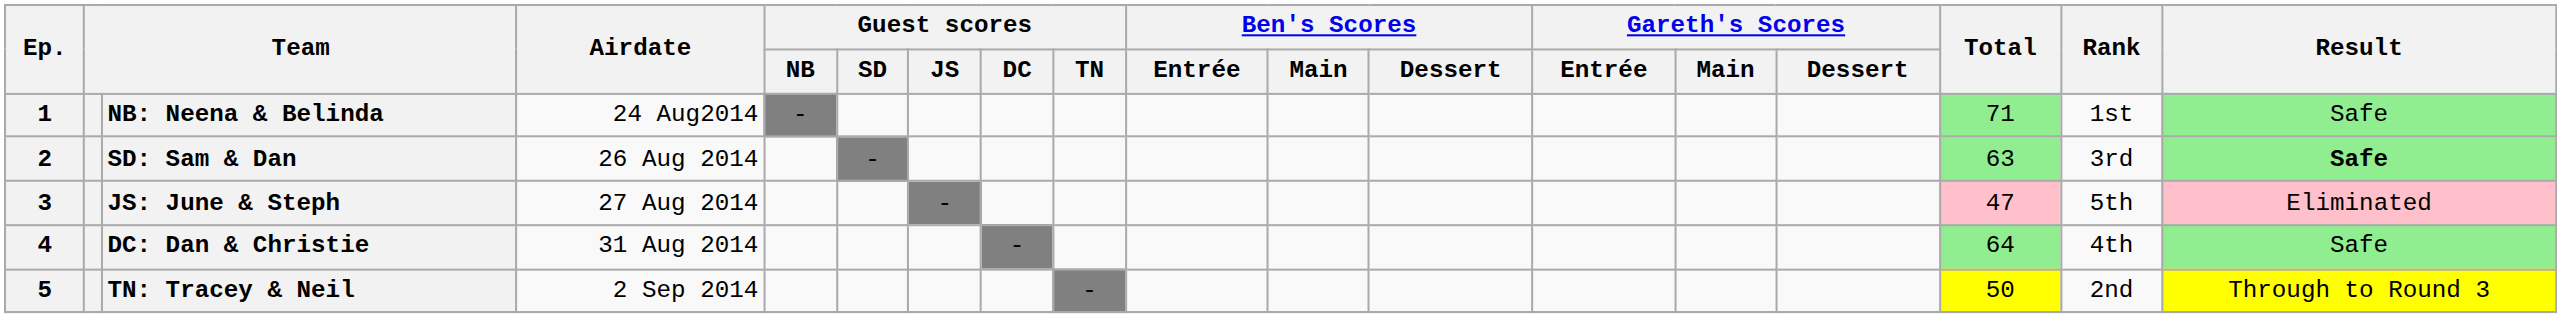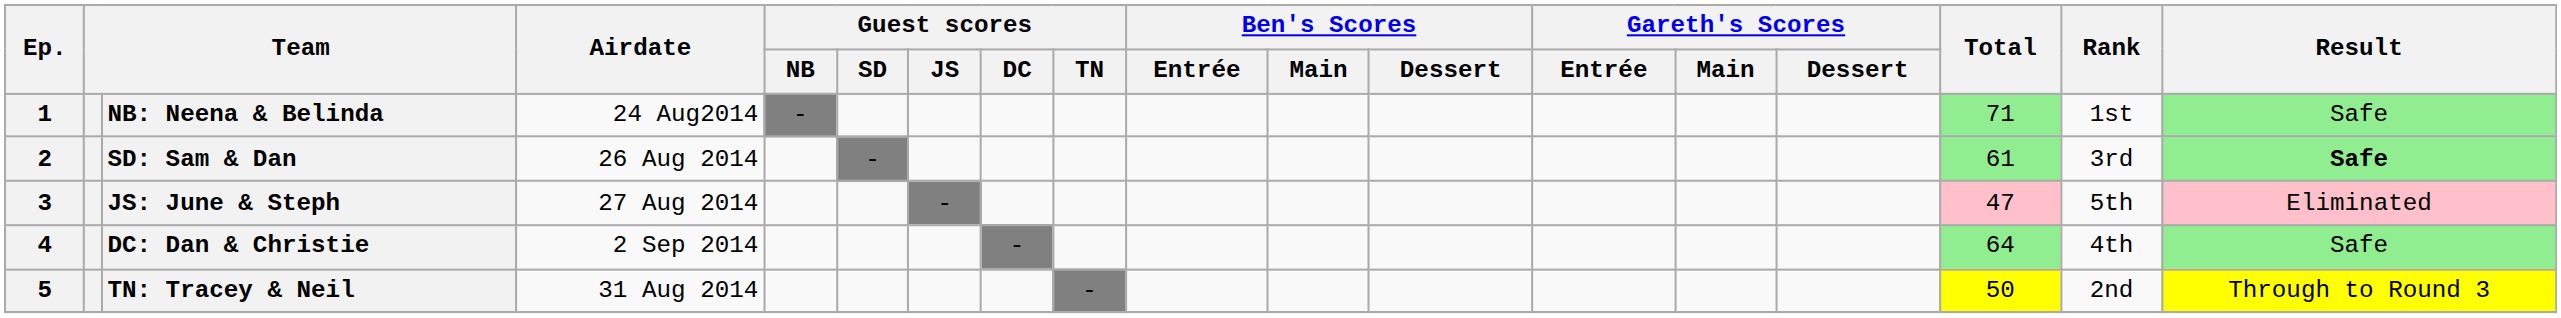 <table class="wikitable" style="text-align: center; font-size: 9pt; line-height:16px; width:100%">
 <tr>
 <th scope="col" rowspan="2">Ep.</th>
 <th colspan="2" rowspan="2">Team</th>
 <th scope="col" rowspan="2">Airdate</th>
 <th colspan="5" scope="col">Guest scores</th>
 <th scope="col" colspan="3"><a href='#'>Ben's Scores</a></th>
 <th scope="col" colspan="3"><a href='#'>Gareth's Scores</a></th>
 <th scope="col" rowspan="2">Total<br><small></small></th>
 <th rowspan="2">Rank</th>
 <th scope="col" rowspan="2">Result</th>
 </tr>
 <tr>
 <th scope="col" style="width:2.5em;">NB</th>
 <th scope="col" style="width:2.5em;">SD</th>
 <th scope="col" style="width:2.5em;">JS</th>
 <th scope="col" style="width:2.5em;">DC</th>
 <th scope="col" style="width:2.5em;">TN</th>
 <th scope="col">Entrée</th>
 <th scope="col">Main</th>
 <th scope="col">Dessert</th>
 <th scope="col">Entrée</th>
 <th scope="col">Main</th>
 <th scope="col">Dessert</th>
 </tr>
 <tr>
 <th>1</th>
 <th></th>
 <th scope="row" style="text-align:left;">NB: Neena & Belinda</th>
 <td style="text-align:right;">24 Aug2014</td>
 <td bgcolor="808080">-</td>
 <td></td>
 <td></td>
 <td></td>
 <td></td>
 <td></td>
 <td></td>
 <td></td>
 <td></td>
 <td></td>
 <td></td>
 <td bgcolor="lightgreen">71</td>
 <td>1st</td>
 <td bgcolor="lightgreen">Safe</td>
 </tr>
 <tr>
 <th>2</th>
 <th></th>
 <th scope="row" style="text-align:left;">SD: Sam & Dan</th>
 <td style="text-align:right;">26 Aug 2014</td>
 <td></td>
 <td bgcolor="808080">-</td>
 <td></td>
 <td></td>
 <td></td>
 <td></td>
 <td></td>
 <td></td>
 <td></td>
 <td></td>
 <td></td>
-<td bgcolor="lightgreen">63</td>
+<td bgcolor="lightgreen">61</td>
 <td>3rd</td>
 <td bgcolor="lightgreen"><strong>Safe</strong></td>
 </tr>
 <tr>
 <th>3</th>
 <th></th>
 <th scope="row" style="text-align:left;">JS: June & Steph</th>
 <td style="text-align:right;">27 Aug 2014</td>
 <td></td>
 <td></td>
 <td bgcolor="808080">-</td>
 <td></td>
 <td></td>
 <td></td>
 <td></td>
 <td></td>
 <td></td>
 <td></td>
 <td></td>
 <td bgcolor="pink">47</td>
 <td>5th</td>
 <td bgcolor="pink">Eliminated</td>
 </tr>
 <tr>
 <th>4</th>
 <th></th>
 <th scope="row" style="text-align:left;">DC: Dan & Christie</th>
-<td style="text-align:right;">31 Aug 2014</td>
+<td style="text-align:right;">2 Sep 2014</td>
 <td></td>
 <td></td>
 <td></td>
 <td bgcolor="808080">-</td>
 <td></td>
 <td></td>
 <td></td>
 <td></td>
 <td></td>
 <td></td>
 <td></td>
 <td bgcolor="lightgreen">64</td>
 <td>4th</td>
 <td bgcolor="lightgreen">Safe</td>
 </tr>
 <tr>
 <th>5</th>
 <th></th>
 <th scope="row" style="text-align:left;">TN: Tracey & Neil</th>
-<td style="text-align:right;">2 Sep 2014</td>
+<td style="text-align:right;">31 Aug 2014</td>
 <td></td>
 <td></td>
 <td></td>
 <td></td>
 <td bgcolor="808080">-</td>
 <td></td>
 <td></td>
 <td></td>
 <td></td>
 <td></td>
 <td></td>
 <td bgcolor="yellow">50</td>
 <td>2nd</td>
 <td bgcolor="yellow">Through to Round 3</td>
 </tr>
 <tr>
 </tr>
 </table>
